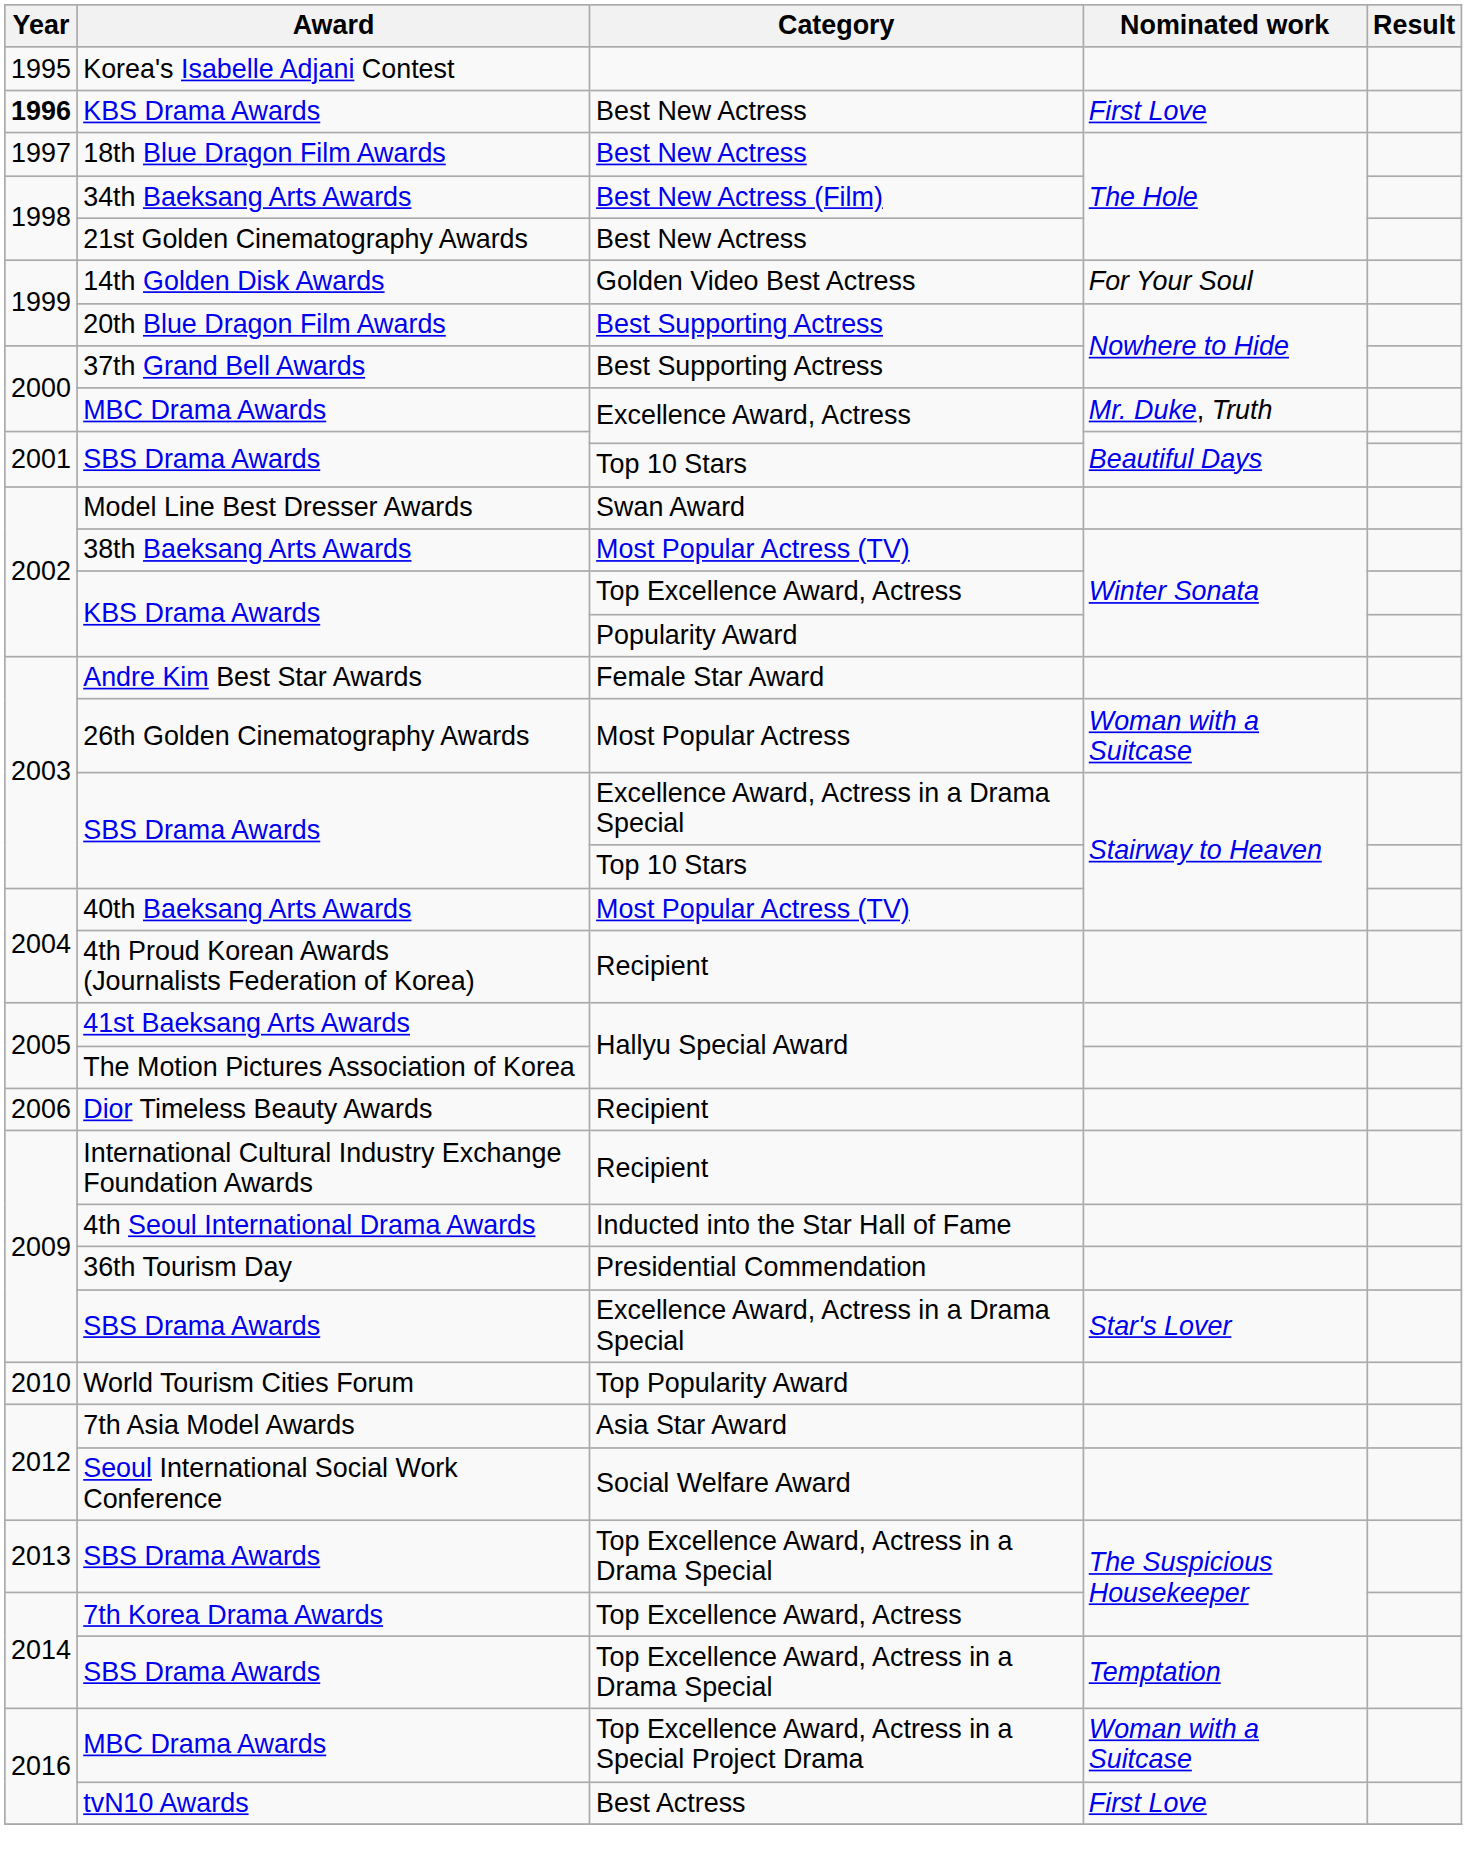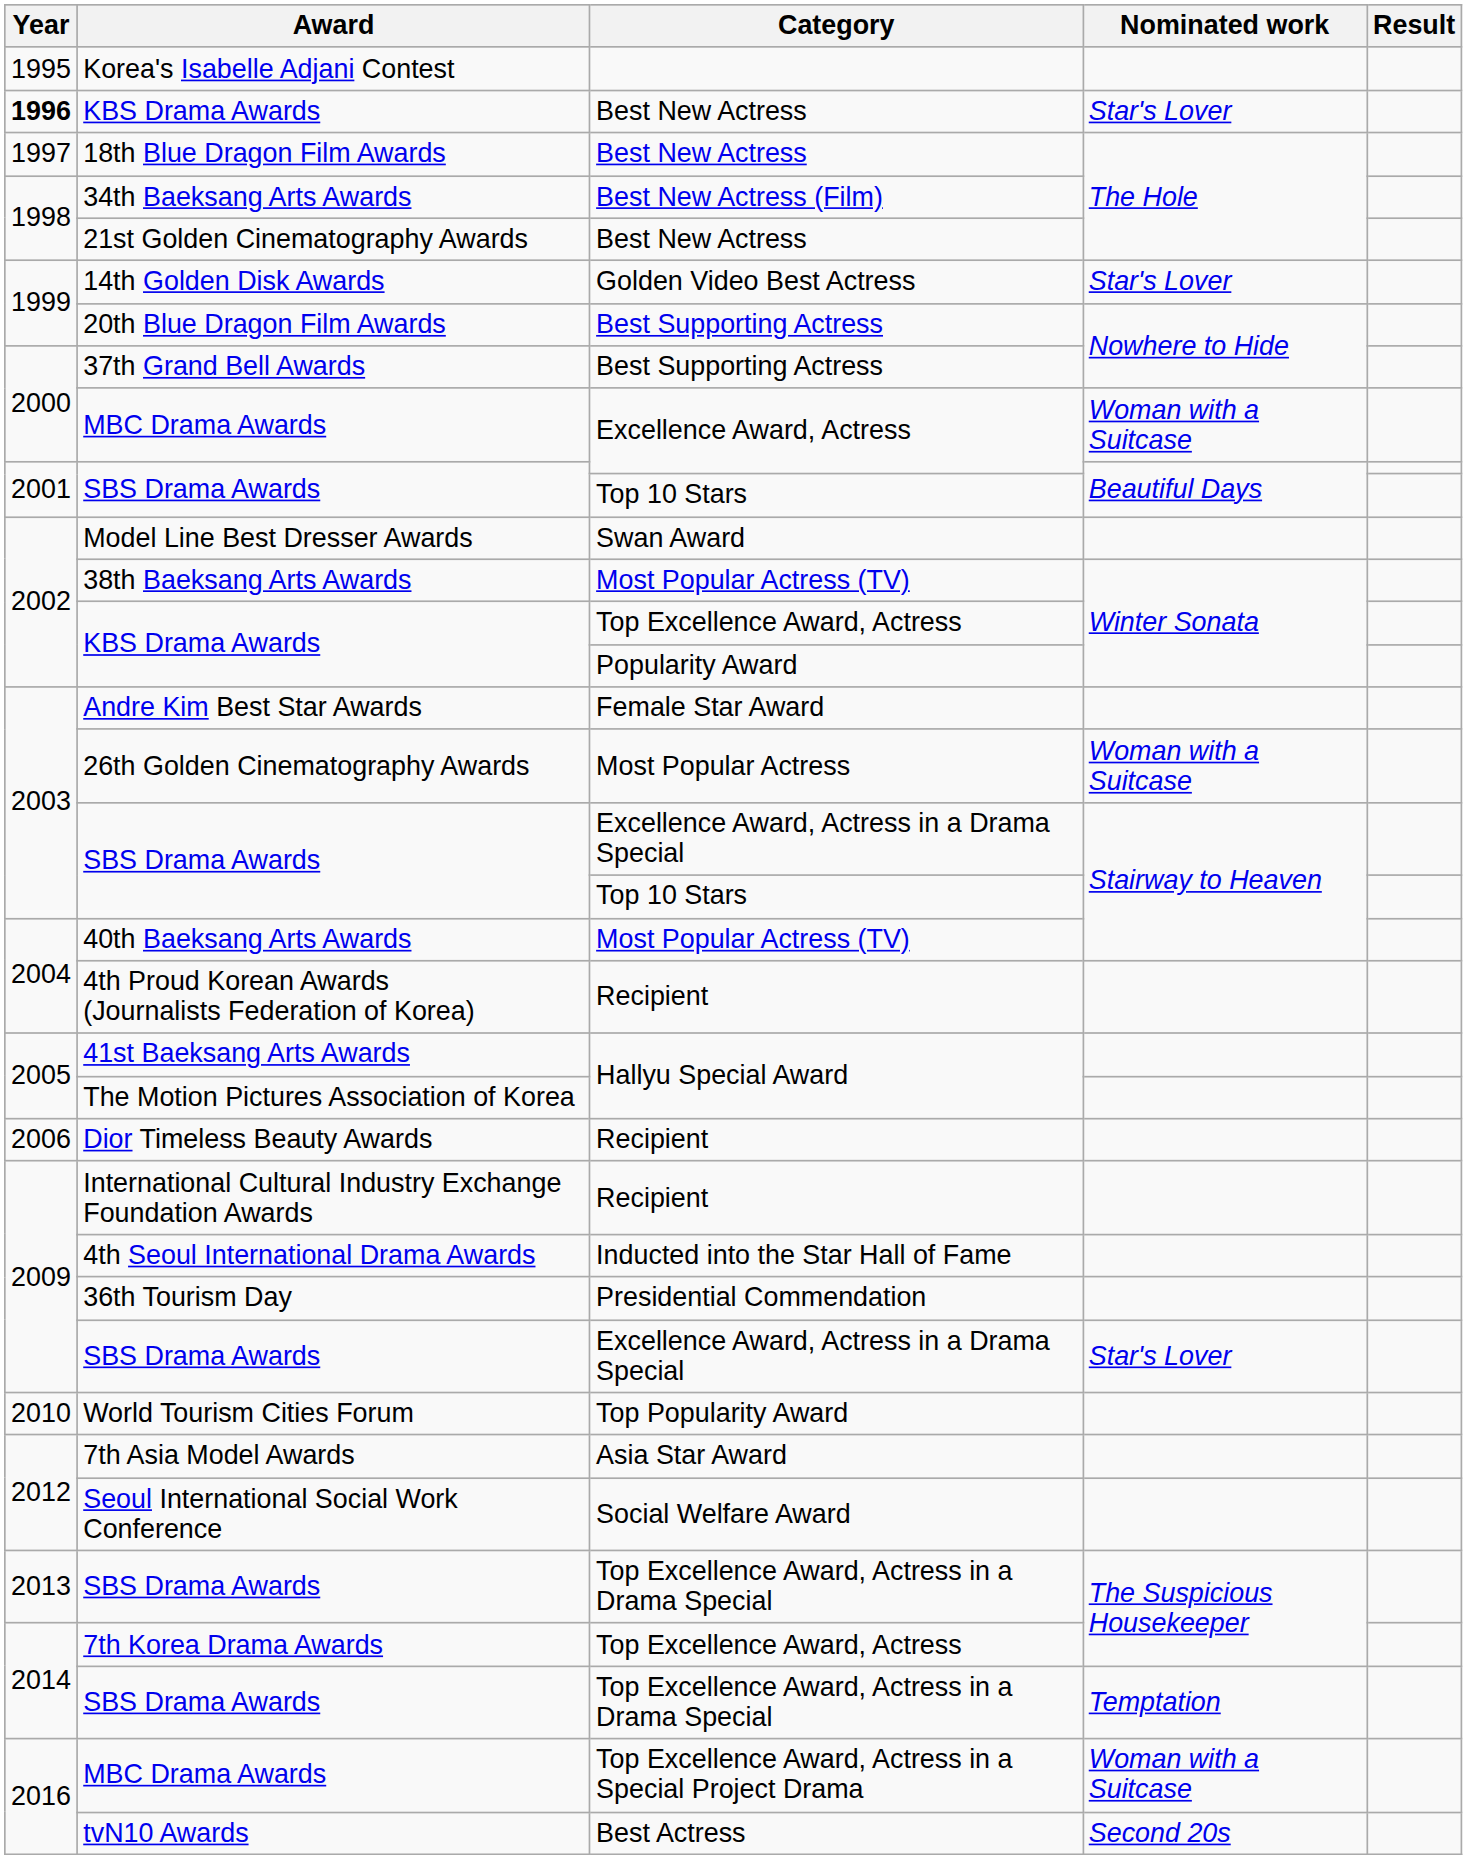 <table class="wikitable sortable">
 <tr>
 <th>Year</th>
 <th>Award</th>
 <th>Category</th>
 <th>Nominated work</th>
 <th>Result</th>
 </tr>
 <tr>
 <td>1995</td>
 <td>Korea's <a href='#'>Isabelle Adjani</a> Contest</td>
 <td></td>
 <td></td>
 <td></td>
 </tr>
 <tr>
 <td><strong>1996</strong></td>
 <td><a href='#'>KBS Drama Awards</a></td>
 <td>Best New Actress</td>
-<td><em><a href='#'>First Love</a></em></td>
+<td><em><a href='#'>Star's Lover</a></em></td>
 <td></td>
 </tr>
 <tr>
 <td>1997</td>
 <td>18th <a href='#'>Blue Dragon Film Awards</a></td>
 <td><a href='#'>Best New Actress</a></td>
 <td rowspan=3><em><a href='#'>The Hole</a></em></td>
 <td></td>
 </tr>
 <tr>
 <td rowspan=2>1998</td>
 <td>34th <a href='#'>Baeksang Arts Awards</a></td>
 <td><a href='#'>Best New Actress (Film)</a></td>
 <td></td>
 </tr>
 <tr>
 <td>21st Golden Cinematography Awards</td>
 <td>Best New Actress</td>
 <td></td>
 </tr>
 <tr>
 <td rowspan=2>1999</td>
 <td>14th <a href='#'>Golden Disk Awards</a></td>
 <td>Golden Video Best Actress</td>
-<td><em>For Your Soul</em></td>
+<td><em><a href='#'>Star's Lover</a></em></td>
 <td></td>
 </tr>
 <tr>
 <td>20th <a href='#'>Blue Dragon Film Awards</a></td>
 <td><a href='#'>Best Supporting Actress</a></td>
 <td rowspan=2><em><a href='#'>Nowhere to Hide</a></em></td>
 <td></td>
 </tr>
 <tr>
 <td rowspan=2>2000</td>
 <td>37th <a href='#'>Grand Bell Awards</a></td>
 <td>Best Supporting Actress</td>
 <td></td>
 </tr>
 <tr>
 <td><a href='#'>MBC Drama Awards</a></td>
 <td rowspan=2>Excellence Award, Actress</td>
-<td><em><a href='#'>Mr. Duke</a></em>, <em>Truth</em></td>
+<td><em><a href='#'>Woman with a Suitcase</a></em></td>
 <td></td>
 </tr>
 <tr>
 <td rowspan=2>2001</td>
 <td rowspan=2><a href='#'>SBS Drama Awards</a></td>
 <td rowspan=2><em><a href='#'>Beautiful Days</a></em></td>
 <td></td>
 </tr>
 <tr>
 <td>Top 10 Stars</td>
 <td></td>
 </tr>
 <tr>
 <td rowspan="4">2002</td>
 <td>Model Line Best Dresser Awards</td>
 <td>Swan Award</td>
 <td></td>
 <td></td>
 </tr>
 <tr>
 <td>38th <a href='#'>Baeksang Arts Awards</a></td>
 <td><a href='#'>Most Popular Actress (TV)</a></td>
 <td rowspan="3"><em><a href='#'>Winter Sonata</a></em></td>
 <td></td>
 </tr>
 <tr>
 <td rowspan=2><a href='#'>KBS Drama Awards</a></td>
 <td>Top Excellence Award, Actress</td>
 <td></td>
 </tr>
 <tr>
 <td>Popularity Award</td>
 <td></td>
 </tr>
 <tr>
 <td rowspan=4>2003</td>
 <td><a href='#'>Andre Kim</a> Best Star Awards</td>
 <td>Female Star Award</td>
 <td></td>
 <td></td>
 </tr>
 <tr>
 <td>26th Golden Cinematography Awards</td>
 <td>Most Popular Actress</td>
 <td><em><a href='#'>Woman with a Suitcase</a></em></td>
 <td></td>
 </tr>
 <tr>
 <td rowspan=2><a href='#'>SBS Drama Awards</a></td>
 <td>Excellence Award, Actress in a Drama Special</td>
 <td rowspan=3><em><a href='#'>Stairway to Heaven</a></em></td>
 <td></td>
 </tr>
 <tr>
 <td>Top 10 Stars</td>
 <td></td>
 </tr>
 <tr>
 <td rowspan=2>2004</td>
 <td>40th <a href='#'>Baeksang Arts Awards</a></td>
 <td><a href='#'>Most Popular Actress (TV)</a></td>
 <td></td>
 </tr>
 <tr>
 <td>4th Proud Korean Awards <br> (Journalists Federation of Korea)</td>
 <td>Recipient</td>
 <td></td>
 <td></td>
 </tr>
 <tr>
 <td rowspan=2>2005</td>
 <td><a href='#'>41st Baeksang Arts Awards</a></td>
 <td rowspan=2>Hallyu Special Award</td>
 <td></td>
 <td></td>
 </tr>
 <tr>
 <td>The Motion Pictures Association of Korea</td>
 <td></td>
 <td></td>
 </tr>
 <tr>
 <td>2006</td>
 <td><a href='#'>Dior</a> Timeless Beauty Awards</td>
 <td>Recipient</td>
 <td></td>
 <td></td>
 </tr>
 <tr>
 <td rowspan="4">2009</td>
 <td>International Cultural Industry Exchange Foundation Awards</td>
 <td>Recipient</td>
 <td></td>
 <td></td>
 </tr>
 <tr>
 <td>4th <a href='#'>Seoul International Drama Awards</a></td>
 <td>Inducted into the Star Hall of Fame</td>
 <td></td>
 <td></td>
 </tr>
 <tr>
 <td>36th Tourism Day</td>
 <td>Presidential Commendation</td>
 <td></td>
 <td></td>
 </tr>
 <tr>
 <td><a href='#'>SBS Drama Awards</a></td>
 <td>Excellence Award, Actress in a Drama Special</td>
 <td><em><a href='#'>Star's Lover</a></em></td>
 <td></td>
 </tr>
 <tr>
 <td>2010</td>
 <td>World Tourism Cities Forum</td>
 <td>Top Popularity Award</td>
 <td></td>
 <td></td>
 </tr>
 <tr>
 <td rowspan=2>2012</td>
 <td>7th Asia Model Awards</td>
 <td>Asia Star Award</td>
 <td></td>
 <td></td>
 </tr>
 <tr>
 <td><a href='#'>Seoul</a> International Social Work Conference</td>
 <td>Social Welfare Award</td>
 <td></td>
 <td></td>
 </tr>
 <tr>
 <td>2013</td>
 <td><a href='#'>SBS Drama Awards</a></td>
 <td>Top Excellence Award, Actress in a Drama Special</td>
 <td rowspan=2><em><a href='#'>The Suspicious Housekeeper</a></em></td>
 <td></td>
 </tr>
 <tr>
 <td rowspan="2">2014</td>
 <td><a href='#'>7th Korea Drama Awards</a></td>
 <td>Top Excellence Award, Actress</td>
 <td></td>
 </tr>
 <tr>
 <td><a href='#'>SBS Drama Awards</a></td>
 <td>Top Excellence Award, Actress in a Drama Special</td>
 <td><em><a href='#'>Temptation</a></em></td>
 <td></td>
 </tr>
 <tr>
 <td rowspan=2>2016</td>
 <td><a href='#'>MBC Drama Awards</a></td>
 <td>Top Excellence Award, Actress in a Special Project Drama</td>
 <td><em><a href='#'>Woman with a Suitcase</a></em></td>
 <td></td>
 </tr>
 <tr>
 <td><a href='#'>tvN10 Awards</a></td>
 <td>Best Actress</td>
-<td><em><a href='#'>First Love</a></em></td>
+<td><em><a href='#'>Second 20s</a></em></td>
 <td></td>
 </tr>
 <tr>
 </tr>
 </table>
